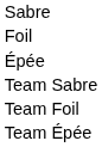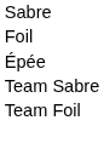 <table>
 <tr>
 <td>Sabre</td>
 <td></td>
 <td></td>
 <td><br></td>
 </tr>
 <tr>
 <td>Foil</td>
 <td></td>
 <td></td>
 <td><br></td>
 </tr>
 <tr>
 <td>Épée</td>
 <td></td>
 <td></td>
 <td><br></td>
 </tr>
 <tr>
 <td>Team Sabre</td>
 <td></td>
 <td></td>
 <td></td>
 </tr>
 <tr>
 <td>Team Foil</td>
 <td></td>
 <td></td>
 <td></td>
 </tr>
-<tr>
-<td>Team Épée</td>
-<td></td>
-<td></td>
-<td></td>
-</tr>
 </table>
